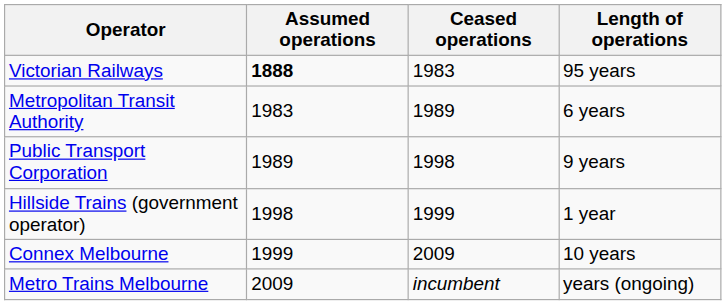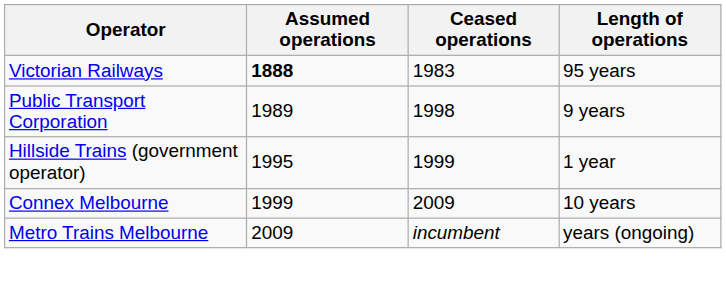 <table class="wikitable">
 <tr>
 <th>Operator</th>
 <th>Assumed operations</th>
 <th>Ceased operations</th>
 <th>Length of operations</th>
 </tr>
 <tr>
 <td><a href='#'>Victorian Railways</a></td>
 <td><strong>1888</strong></td>
 <td>1983</td>
 <td>95 years</td>
 </tr>
 <tr>
-<td><a href='#'>Metropolitan Transit Authority</a></td>
-<td>1983</td>
-<td>1989</td>
-<td>6 years</td>
-</tr>
-<tr>
 <td><a href='#'>Public Transport Corporation</a></td>
 <td>1989</td>
 <td>1998</td>
 <td>9 years</td>
 </tr>
 <tr>
 <td><a href='#'>Hillside Trains</a> (government operator)</td>
-<td>1998</td>
+<td>1995</td>
 <td>1999</td>
 <td>1 year</td>
 </tr>
 <tr>
 <td><a href='#'>Connex Melbourne</a></td>
 <td>1999</td>
 <td>2009</td>
 <td>10 years</td>
 </tr>
 <tr>
 <td><a href='#'>Metro Trains Melbourne</a></td>
 <td>2009</td>
 <td><em>incumbent</em></td>
 <td> years (ongoing)</td>
 </tr>
 </table>
